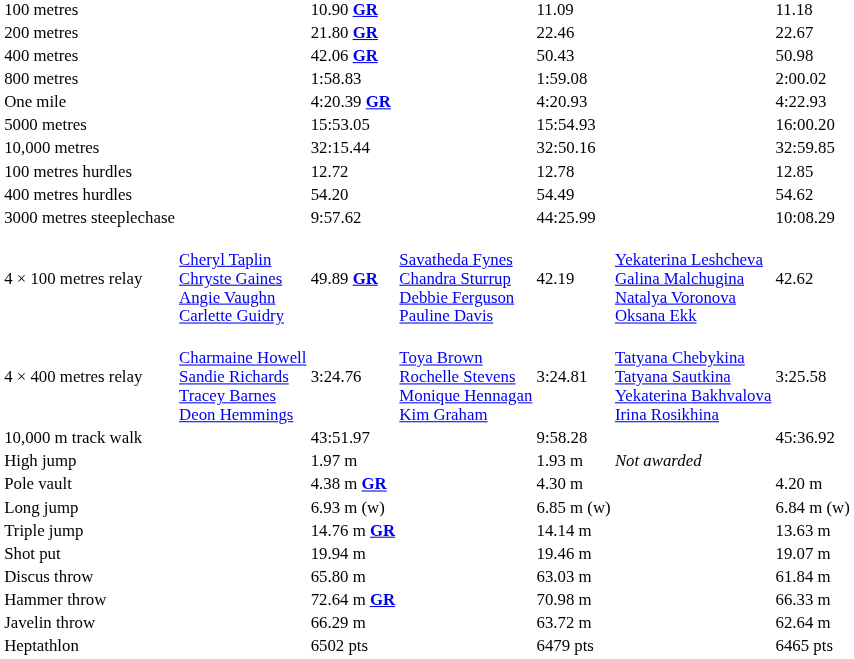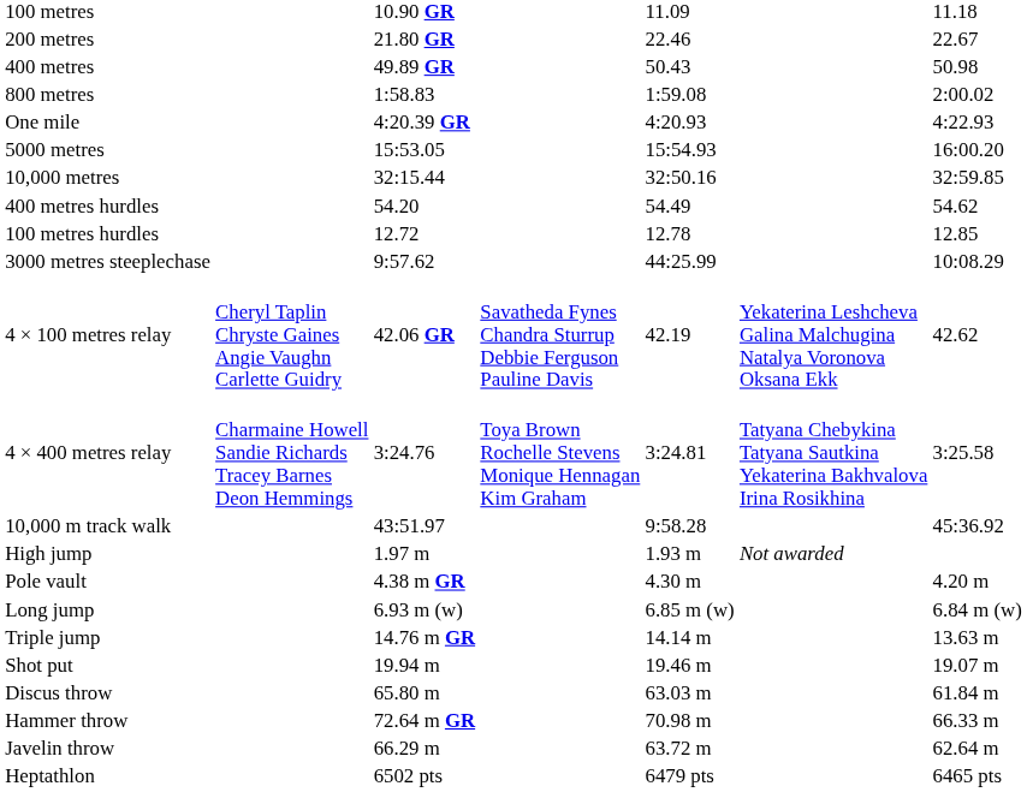 <table>
 <tr>
 <td>100 metres</td>
 <td></td>
 <td>10.90 <strong><a href='#'>GR</a></strong></td>
 <td></td>
 <td>11.09</td>
 <td></td>
 <td>11.18</td>
 </tr>
 <tr>
 <td>200 metres</td>
 <td></td>
 <td>21.80 <strong><a href='#'>GR</a></strong></td>
 <td></td>
 <td>22.46</td>
 <td></td>
 <td>22.67</td>
 </tr>
 <tr>
 <td>400 metres</td>
 <td></td>
-<td>42.06 <strong><a href='#'>GR</a></strong></td>
+<td>49.89 <strong><a href='#'>GR</a></strong></td>
 <td></td>
 <td>50.43</td>
 <td></td>
 <td>50.98</td>
 </tr>
 <tr>
 <td>800 metres</td>
 <td></td>
 <td>1:58.83</td>
 <td></td>
 <td>1:59.08</td>
 <td></td>
 <td>2:00.02</td>
 </tr>
 <tr>
 <td>One mile</td>
 <td></td>
 <td>4:20.39 <strong><a href='#'>GR</a></strong></td>
 <td></td>
 <td>4:20.93</td>
 <td></td>
 <td>4:22.93</td>
 </tr>
 <tr>
 <td>5000 metres</td>
 <td></td>
 <td>15:53.05</td>
 <td></td>
 <td>15:54.93</td>
 <td></td>
 <td>16:00.20</td>
 </tr>
 <tr>
 <td>10,000 metres</td>
 <td></td>
 <td>32:15.44</td>
 <td></td>
 <td>32:50.16</td>
 <td></td>
 <td>32:59.85</td>
 </tr>
 <tr>
+<td>400 metres hurdles</td>
+<td></td>
+<td>54.20</td>
+<td></td>
+<td>54.49</td>
+<td></td>
+<td>54.62</td>
+</tr>
+<tr>
 <td>100 metres hurdles</td>
 <td></td>
 <td>12.72</td>
 <td></td>
 <td>12.78</td>
 <td></td>
 <td>12.85</td>
-</tr>
-<tr>
-<td>400 metres hurdles</td>
-<td></td>
-<td>54.20</td>
-<td></td>
-<td>54.49</td>
-<td></td>
-<td>54.62</td>
 </tr>
 <tr>
 <td>3000 metres steeplechase</td>
 <td></td>
 <td>9:57.62</td>
 <td></td>
 <td>44:25.99</td>
 <td></td>
 <td>10:08.29</td>
 </tr>
 <tr>
 <td>4 × 100 metres relay</td>
 <td><br><a href='#'>Cheryl Taplin</a><br><a href='#'>Chryste Gaines</a><br><a href='#'>Angie Vaughn</a><br><a href='#'>Carlette Guidry</a></td>
-<td>49.89 <strong><a href='#'>GR</a></strong></td>
+<td>42.06 <strong><a href='#'>GR</a></strong></td>
 <td><br><a href='#'>Savatheda Fynes</a><br><a href='#'>Chandra Sturrup</a><br><a href='#'>Debbie Ferguson</a><br><a href='#'>Pauline Davis</a></td>
 <td>42.19</td>
 <td><br><a href='#'>Yekaterina Leshcheva</a><br><a href='#'>Galina Malchugina</a><br><a href='#'>Natalya Voronova</a><br><a href='#'>Oksana Ekk</a></td>
 <td>42.62</td>
 </tr>
 <tr>
 <td>4 × 400 metres relay</td>
 <td><br><a href='#'>Charmaine Howell</a><br><a href='#'>Sandie Richards</a><br><a href='#'>Tracey Barnes</a><br><a href='#'>Deon Hemmings</a></td>
 <td>3:24.76</td>
 <td><br><a href='#'>Toya Brown</a><br><a href='#'>Rochelle Stevens</a><br><a href='#'>Monique Hennagan</a><br><a href='#'>Kim Graham</a></td>
 <td>3:24.81</td>
 <td><br><a href='#'>Tatyana Chebykina</a><br><a href='#'>Tatyana Sautkina</a><br><a href='#'>Yekaterina Bakhvalova</a><br><a href='#'>Irina Rosikhina</a></td>
 <td>3:25.58</td>
 </tr>
 <tr>
 <td>10,000 m track walk</td>
 <td></td>
 <td>43:51.97</td>
 <td></td>
 <td>9:58.28</td>
 <td></td>
 <td>45:36.92</td>
 </tr>
 <tr>
 <td>High jump</td>
 <td></td>
 <td>1.97 m</td>
 <td><br></td>
 <td>1.93 m</td>
 <td colspan=2><em>Not awarded</em></td>
 </tr>
 <tr>
 <td>Pole vault</td>
 <td></td>
 <td>4.38 m <strong><a href='#'>GR</a></strong></td>
 <td></td>
 <td>4.30 m</td>
 <td></td>
 <td>4.20 m</td>
 </tr>
 <tr>
 <td>Long jump</td>
 <td></td>
 <td>6.93 m (w)</td>
 <td></td>
 <td>6.85 m (w)</td>
 <td></td>
 <td>6.84 m (w)</td>
 </tr>
 <tr>
 <td>Triple jump</td>
 <td></td>
 <td>14.76 m <strong><a href='#'>GR</a></strong></td>
 <td></td>
 <td>14.14 m</td>
 <td></td>
 <td>13.63 m</td>
 </tr>
 <tr>
 <td>Shot put</td>
 <td></td>
 <td>19.94 m</td>
 <td></td>
 <td>19.46 m</td>
 <td></td>
 <td>19.07 m</td>
 </tr>
 <tr>
 <td>Discus throw</td>
 <td></td>
 <td>65.80 m</td>
 <td></td>
 <td>63.03 m</td>
 <td></td>
 <td>61.84 m</td>
 </tr>
 <tr>
 <td>Hammer throw</td>
 <td></td>
 <td>72.64 m <strong><a href='#'>GR</a></strong></td>
 <td></td>
 <td>70.98 m</td>
 <td></td>
 <td>66.33 m</td>
 </tr>
 <tr>
 <td>Javelin throw</td>
 <td></td>
 <td>66.29 m</td>
 <td></td>
 <td>63.72 m</td>
 <td></td>
 <td>62.64 m</td>
 </tr>
 <tr>
 <td>Heptathlon</td>
 <td></td>
 <td>6502 pts</td>
 <td></td>
 <td>6479 pts</td>
 <td></td>
 <td>6465 pts</td>
 </tr>
 </table>
